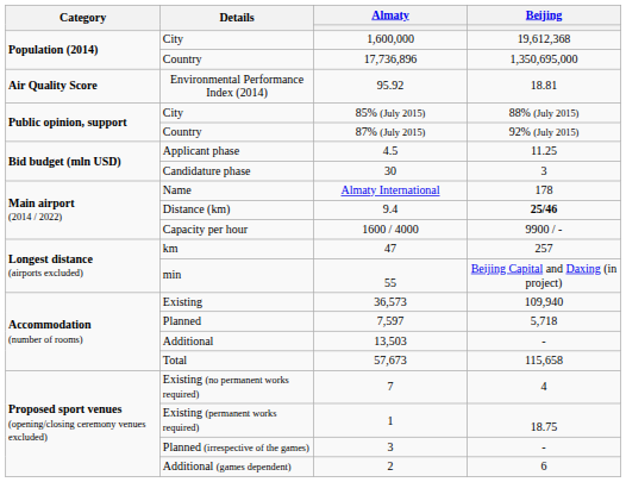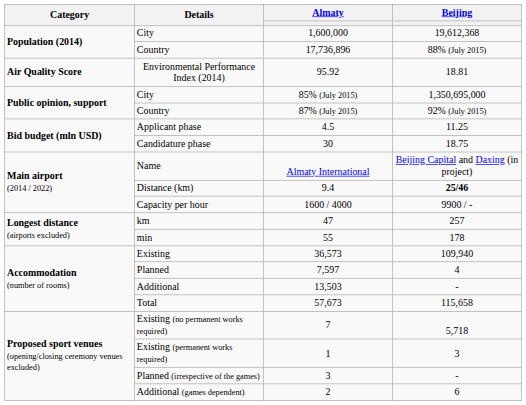 <table class="wikitable" style="margin:1em auto; width: 750px; text-align:center; font-size:90%">
 <tr>
 <th width="100px" rowspan="2">Category</th>
 <th width="100px" rowspan="2">Details</th>
 <th width="100px" valign="bottom"><a href='#'>Almaty</a></th>
 <th width="100px" valign="bottom"><a href='#'>Beijing</a></th>
 </tr>
 <tr>
 <th></th>
 <th></th>
 </tr>
 <tr>
 <td align="left" width="100px" rowspan="2"><strong>Population (2014)</strong></td>
 <td align="left" width="100px">City</td>
 <td width="100px" valign="bottom">1,600,000</td>
 <td width="100px" valign="bottom">19,612,368</td>
 </tr>
 <tr>
 <td align="left" width="100px">Country</td>
 <td width="100px" valign="bottom">17,736,896</td>
-<td width="100px" valign="bottom">1,350,695,000</td>
+<td width="100px" valign="bottom">88% <small>(July 2015)</small></td>
 </tr>
 <tr>
 <td align="left" width="100px"><strong>Air Quality Score</strong></td>
 <td width="100px" valign="centre">Environmental Performance Index (2014)</td>
 <td width="100px" valign="centre">95.92</td>
 <td width="100px" valign="centre">18.81</td>
 </tr>
 <tr>
 <td align="left" width="100px" rowspan="2"><strong>Public opinion, support</strong></td>
 <td align="left" width="100px">City</td>
 <td width="100px" valign="bottom">85% <small>(July 2015)</small></td>
-<td width="100px" valign="bottom">88% <small>(July 2015)</small></td>
+<td width="100px" valign="bottom">1,350,695,000</td>
 </tr>
 <tr>
 <td align="left" width="100px">Country</td>
 <td width="100px" valign="bottom">87% <small>(July 2015)</small></td>
 <td width="100px" valign="bottom">92% <small>(July 2015)</small></td>
 </tr>
 <tr>
 <td align="left" width="100px" rowspan="2"><strong>Bid budget (mln USD)</strong></td>
 <td align="left" width="100px">Applicant phase</td>
 <td width="100px" valign="bottom">4.5</td>
 <td width="100px" valign="bottom">11.25</td>
 </tr>
 <tr>
 <td align="left" width="100px">Candidature phase</td>
 <td width="100px" valign="bottom">30</td>
-<td width="100px" valign="centre">3</td>
+<td width="100px" valign="bottom">18.75</td>
 </tr>
 <tr>
 <td align="left" width="100px" rowspan="3"><strong>Main airport</strong><br><small>(2014 / 2022)</small></td>
 <td align="left" width="100px">Name</td>
 <td width="100px" valign="bottom"><a href='#'>Almaty International</a></td>
-<td width="100px" valign="bottom">178</td>
+<td width="100px" valign="bottom"><a href='#'>Beijing Capital</a> and <a href='#'>Daxing</a> (in project)</td>
 </tr>
 <tr>
 <td align="left" width="100px">Distance (km)</td>
 <td width="100px" valign="bottom">9.4</td>
 <td width="100px" valign="bottom"><strong>25/46</strong></td>
 </tr>
 <tr>
 <td align="left" width="100px">Capacity per hour</td>
 <td width="100px" valign="bottom">1600 / 4000</td>
 <td width="100px" valign="bottom">9900 / -</td>
 </tr>
 <tr>
 <td align="left" width="100px" rowspan="2"><strong>Longest distance</strong><br><small>(airports excluded)</small></td>
 <td align="left" width="100px">km</td>
 <td width="100px" valign="bottom">47</td>
 <td width="100px" valign="bottom">257</td>
 </tr>
 <tr>
 <td align="left" width="100px">min</td>
 <td width="100px" valign="bottom">55</td>
-<td width="100px" valign="bottom"><a href='#'>Beijing Capital</a> and <a href='#'>Daxing</a> (in project)</td>
+<td width="100px" valign="bottom">178</td>
 </tr>
 <tr>
 <td align="left" width="100px" rowspan="4"><strong>Accommodation</strong><br><small>(number of rooms)</small></td>
 <td align="left" width="100px">Existing</td>
 <td width="100px" valign="bottom">36,573</td>
 <td width="100px" valign="bottom">109,940</td>
 </tr>
 <tr>
 <td align="left" width="100px">Planned</td>
 <td width="100px" valign="bottom">7,597</td>
-<td width="100px" valign="bottom">5,718</td>
+<td width="100px" valign="centre">4</td>
 </tr>
 <tr>
 <td align="left" width="100px">Additional</td>
 <td width="100px" valign="bottom">13,503</td>
 <td width="100px" valign="bottom">-</td>
 </tr>
 <tr>
 <td align="left" width="100px">Total</td>
 <td width="100px" valign="bottom">57,673</td>
 <td width="100px" valign="bottom">115,658</td>
 </tr>
 <tr>
 <td align="left" width="100px" rowspan="4"><strong>Proposed sport venues</strong><br> <small>(opening/closing ceremony venues excluded)</small></td>
 <td align="left" width="100px">Existing <small>(no permanent works required)</small></td>
 <td width="100px" valign="centre">7</td>
-<td width="100px" valign="centre">4</td>
+<td width="100px" valign="bottom">5,718</td>
 </tr>
 <tr>
 <td align="left" width="100px">Existing <small>(permanent works required)</small></td>
 <td width="100px" valign="centre">1</td>
-<td width="100px" valign="bottom">18.75</td>
+<td width="100px" valign="centre">3</td>
 </tr>
 <tr>
 <td align="left" width="100px">Planned <small>(irrespective of the games)</small></td>
 <td width="100px" valign="centre">3</td>
 <td width="100px" valign="centre">-</td>
 </tr>
 <tr>
 <td align="left" width="100px">Additional <small>(games dependent)</small></td>
 <td width="100px" valign="centre">2</td>
 <td width="100px" valign="centre">6</td>
 </tr>
 </table>
